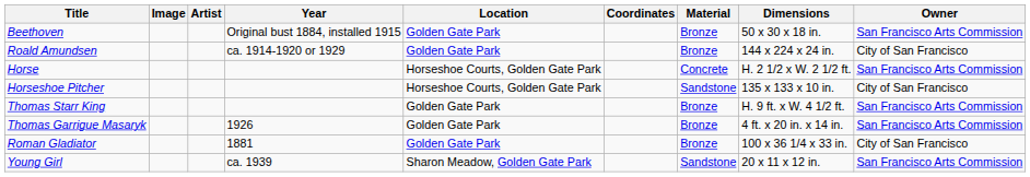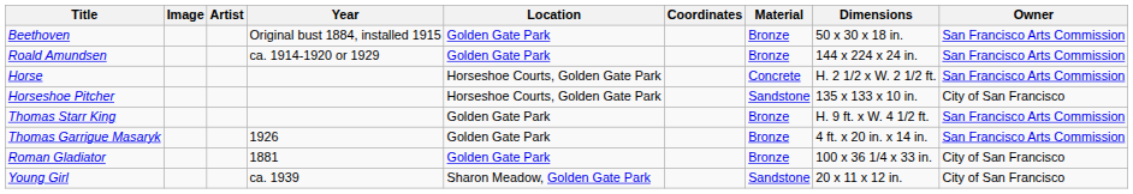 <table class="wikitable sortable">
 <tr>
 <th>Title</th>
 <th>Image</th>
 <th>Artist</th>
 <th>Year</th>
 <th>Location</th>
 <th>Coordinates</th>
 <th>Material</th>
 <th>Dimensions</th>
 <th>Owner</th>
 </tr>
 <tr>
 <td><em><a href='#'>Beethoven</a></em></td>
 <td></td>
 <td></td>
 <td>Original bust 1884, installed 1915</td>
 <td><a href='#'>Golden Gate Park</a></td>
 <td><small></small></td>
 <td><a href='#'>Bronze</a></td>
 <td>50 x 30 x 18 in.</td>
 <td><a href='#'>San Francisco Arts Commission</a></td>
 </tr>
 <tr>
 <td><em><a href='#'>Roald Amundsen</a></em></td>
 <td></td>
 <td></td>
 <td>ca. 1914-1920 or 1929</td>
 <td><a href='#'>Golden Gate Park</a></td>
 <td><small></small></td>
 <td><a href='#'>Bronze</a></td>
 <td>144 x 224 x 24 in.</td>
-<td>City of San Francisco</td>
+<td><a href='#'>San Francisco Arts Commission</a></td>
 </tr>
 <tr>
 <td><em><a href='#'>Horse</a></em></td>
 <td></td>
 <td></td>
 <td></td>
 <td>Horseshoe Courts, Golden Gate Park</td>
 <td><small></small></td>
 <td><a href='#'>Concrete</a></td>
 <td>H. 2 1/2 x W. 2 1/2 ft.</td>
 <td><a href='#'>San Francisco Arts Commission</a></td>
 </tr>
 <tr>
 <td><em><a href='#'>Horseshoe Pitcher</a></em></td>
 <td></td>
 <td></td>
 <td></td>
 <td>Horseshoe Courts, Golden Gate Park</td>
 <td></td>
 <td><a href='#'>Sandstone</a></td>
 <td>135 x 133 x 10 in.</td>
 <td>City of San Francisco</td>
 </tr>
 <tr>
 <td><em><a href='#'>Thomas Starr King</a></em></td>
 <td></td>
 <td></td>
 <td></td>
 <td>Golden Gate Park</td>
 <td><small></small></td>
 <td><a href='#'>Bronze</a></td>
 <td>H. 9 ft. x W. 4 1/2 ft.</td>
 <td><a href='#'>San Francisco Arts Commission</a></td>
 </tr>
 <tr>
 <td><em><a href='#'>Thomas Garrigue Masaryk</a></em></td>
 <td></td>
 <td></td>
 <td>1926</td>
 <td>Golden Gate Park</td>
 <td><small></small></td>
 <td><a href='#'>Bronze</a></td>
 <td>4 ft. x 20 in. x 14 in.</td>
 <td><a href='#'>San Francisco Arts Commission</a></td>
 </tr>
 <tr>
 <td><em><a href='#'>Roman Gladiator</a></em></td>
 <td></td>
 <td></td>
 <td>1881</td>
 <td><a href='#'>Golden Gate Park</a></td>
 <td><small></small></td>
 <td><a href='#'>Bronze</a></td>
 <td>100 x 36 1/4 x 33 in.</td>
 <td>City of San Francisco</td>
 </tr>
 <tr>
 <td><em><a href='#'>Young Girl</a></em></td>
 <td></td>
 <td></td>
 <td>ca. 1939</td>
 <td>Sharon Meadow, <a href='#'>Golden Gate Park</a></td>
 <td></td>
 <td><a href='#'>Sandstone</a></td>
 <td>20 x 11 x 12 in.</td>
-<td><a href='#'>San Francisco Arts Commission</a></td>
+<td>City of San Francisco</td>
 </tr>
 </table>
